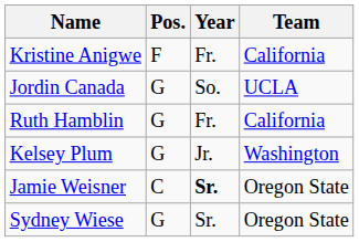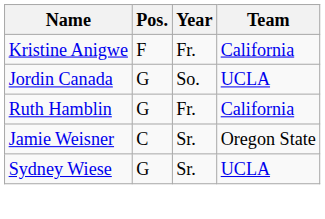 <table class="wikitable sortable" style="font-size:110%;" border="1">
 <tr>
 <th>Name</th>
 <th>Pos.</th>
 <th>Year</th>
 <th>Team</th>
 </tr>
 <tr>
 <td><a href='#'>Kristine Anigwe</a></td>
 <td>F</td>
 <td>Fr.</td>
 <td><a href='#'>California</a></td>
 </tr>
 <tr>
 <td><a href='#'>Jordin Canada</a></td>
 <td>G</td>
 <td>So.</td>
 <td><a href='#'>UCLA</a></td>
 </tr>
 <tr>
 <td><a href='#'>Ruth Hamblin</a></td>
 <td>G</td>
 <td>Fr.</td>
 <td><a href='#'>California</a></td>
 </tr>
 <tr>
-<td><a href='#'>Kelsey Plum</a></td>
-<td>G</td>
-<td>Jr.</td>
-<td><a href='#'>Washington</a></td>
-</tr>
-<tr>
 <td><a href='#'>Jamie Weisner</a></td>
 <td>C</td>
-<td><strong>Sr.</strong></td>
+<td>Sr.</td>
 <td>Oregon State</td>
 </tr>
 <tr>
 <td><a href='#'>Sydney Wiese</a></td>
 <td>G</td>
 <td>Sr.</td>
-<td>Oregon State</td>
+<td><a href='#'>UCLA</a></td>
 </tr>
 </table>
